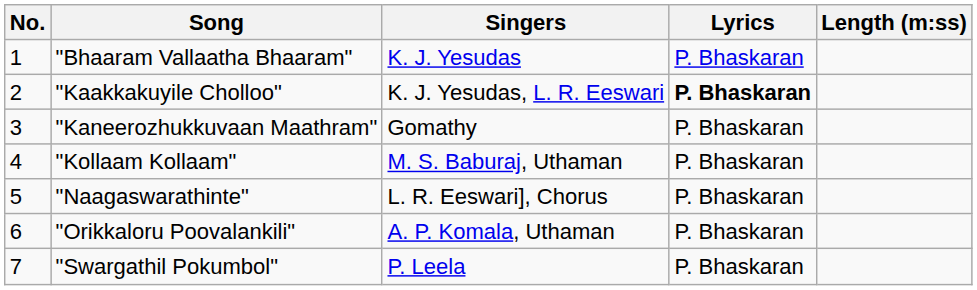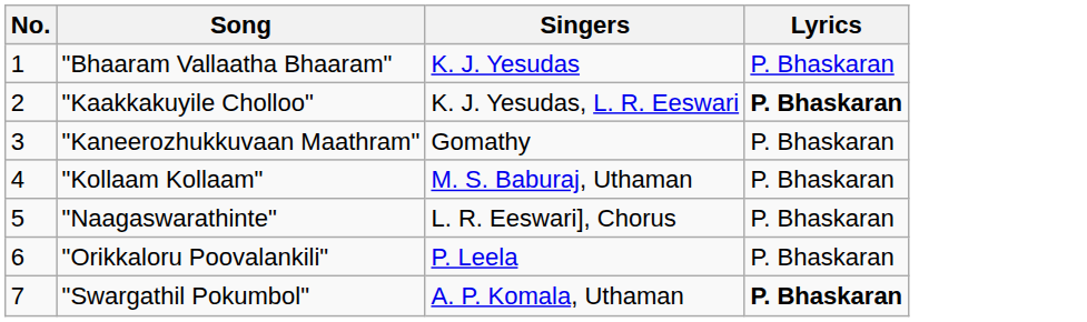 <table class="wikitable" style="font-size:95%;">
 <tr>
 <th>No.</th>
 <th>Song</th>
 <th>Singers</th>
 <th>Lyrics</th>
-<th>Length (m:ss)</th>
 </tr>
 <tr>
 <td>1</td>
 <td>"Bhaaram Vallaatha Bhaaram"</td>
 <td><a href='#'>K. J. Yesudas</a></td>
 <td><a href='#'>P. Bhaskaran</a></td>
-<td></td>
 </tr>
 <tr>
 <td>2</td>
 <td>"Kaakkakuyile Cholloo"</td>
 <td>K. J. Yesudas, <a href='#'>L. R. Eeswari</a></td>
 <td><strong>P. Bhaskaran</strong></td>
-<td></td>
 </tr>
 <tr>
 <td>3</td>
 <td>"Kaneerozhukkuvaan Maathram"</td>
 <td>Gomathy</td>
 <td>P. Bhaskaran</td>
-<td></td>
 </tr>
 <tr>
 <td>4</td>
 <td>"Kollaam Kollaam"</td>
 <td><a href='#'>M. S. Baburaj</a>, Uthaman</td>
 <td>P. Bhaskaran</td>
-<td></td>
 </tr>
 <tr>
 <td>5</td>
 <td>"Naagaswarathinte"</td>
 <td>L. R. Eeswari], Chorus</td>
 <td>P. Bhaskaran</td>
-<td></td>
 </tr>
 <tr>
 <td>6</td>
 <td>"Orikkaloru Poovalankili"</td>
-<td><a href='#'>A. P. Komala</a>, Uthaman</td>
+<td><a href='#'>P. Leela</a></td>
 <td>P. Bhaskaran</td>
-<td></td>
 </tr>
 <tr>
 <td>7</td>
 <td>"Swargathil Pokumbol"</td>
-<td><a href='#'>P. Leela</a></td>
-<td>P. Bhaskaran</td>
-<td></td>
+<td><a href='#'>A. P. Komala</a>, Uthaman</td>
+<td><strong>P. Bhaskaran</strong></td>
 </tr>
 </table>
